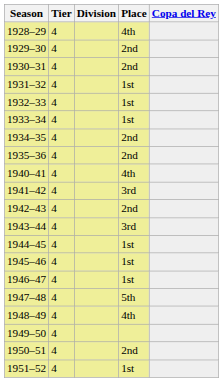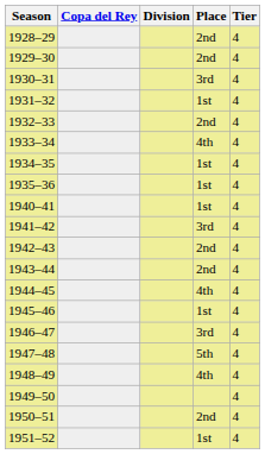 <table class="wikitable">
 <tr style="background:#f0f6fa;">
 <th>Season</th>
-<th>Tier</th>
+<th><a href='#'>Copa del Rey</a></th>
 <th>Division</th>
 <th>Place</th>
-<th><a href='#'>Copa del Rey</a></th>
+<th>Tier</th>
 </tr>
 <tr>
 <td style="background:#EFEF99;">1928–29</td>
+<th style="background:#efefef;"></th>
+<td style="background:#EFEF99;"></td>
+<td style="background:#EFEF99;">2nd</td>
 <td style="background:#EFEF99;">4</td>
-<td style="background:#EFEF99;"></td>
-<td style="background:#EFEF99;">4th</td>
-<th style="background:#efefef;"></th>
 </tr>
 <tr>
 <td style="background:#EFEF99;">1929–30</td>
-<td style="background:#EFEF99;">4</td>
+<th style="background:#efefef;"></th>
 <td style="background:#EFEF99;"></td>
 <td style="background:#EFEF99;">2nd</td>
-<th style="background:#efefef;"></th>
+<td style="background:#EFEF99;">4</td>
 </tr>
 <tr>
 <td style="background:#EFEF99;">1930–31</td>
+<th style="background:#efefef;"></th>
+<td style="background:#EFEF99;"></td>
+<td style="background:#EFEF99;">3rd</td>
 <td style="background:#EFEF99;">4</td>
-<td style="background:#EFEF99;"></td>
-<td style="background:#EFEF99;">2nd</td>
-<th style="background:#efefef;"></th>
 </tr>
 <tr>
 <td style="background:#EFEF99;">1931–32</td>
-<td style="background:#EFEF99;">4</td>
+<th style="background:#efefef;"></th>
 <td style="background:#EFEF99;"></td>
 <td style="background:#EFEF99;">1st</td>
-<th style="background:#efefef;"></th>
+<td style="background:#EFEF99;">4</td>
 </tr>
 <tr>
 <td style="background:#EFEF99;">1932–33</td>
+<th style="background:#efefef;"></th>
+<td style="background:#EFEF99;"></td>
+<td style="background:#EFEF99;">2nd</td>
 <td style="background:#EFEF99;">4</td>
-<td style="background:#EFEF99;"></td>
-<td style="background:#EFEF99;">1st</td>
-<th style="background:#efefef;"></th>
 </tr>
 <tr>
 <td style="background:#EFEF99;">1933–34</td>
+<th style="background:#efefef;"></th>
+<td style="background:#EFEF99;"></td>
+<td style="background:#EFEF99;">4th</td>
 <td style="background:#EFEF99;">4</td>
-<td style="background:#EFEF99;"></td>
-<td style="background:#EFEF99;">1st</td>
-<th style="background:#efefef;"></th>
 </tr>
 <tr>
 <td style="background:#EFEF99;">1934–35</td>
+<th style="background:#efefef;"></th>
+<td style="background:#EFEF99;"></td>
+<td style="background:#EFEF99;">1st</td>
 <td style="background:#EFEF99;">4</td>
-<td style="background:#EFEF99;"></td>
-<td style="background:#EFEF99;">2nd</td>
-<th style="background:#efefef;"></th>
 </tr>
 <tr>
 <td style="background:#EFEF99;">1935–36</td>
+<th style="background:#efefef;"></th>
+<td style="background:#EFEF99;"></td>
+<td style="background:#EFEF99;">1st</td>
 <td style="background:#EFEF99;">4</td>
-<td style="background:#EFEF99;"></td>
-<td style="background:#EFEF99;">2nd</td>
-<th style="background:#efefef;"></th>
 </tr>
 <tr>
 <td style="background:#EFEF99;">1940–41</td>
+<th style="background:#efefef;"></th>
+<td style="background:#EFEF99;"></td>
+<td style="background:#EFEF99;">1st</td>
 <td style="background:#EFEF99;">4</td>
-<td style="background:#EFEF99;"></td>
-<td style="background:#EFEF99;">4th</td>
-<th style="background:#efefef;"></th>
 </tr>
 <tr>
 <td style="background:#EFEF99;">1941–42</td>
-<td style="background:#EFEF99;">4</td>
+<th style="background:#efefef;"></th>
 <td style="background:#EFEF99;"></td>
 <td style="background:#EFEF99;">3rd</td>
-<th style="background:#efefef;"></th>
+<td style="background:#EFEF99;">4</td>
 </tr>
 <tr>
 <td style="background:#EFEF99;">1942–43</td>
-<td style="background:#EFEF99;">4</td>
+<th style="background:#efefef;"></th>
 <td style="background:#EFEF99;"></td>
 <td style="background:#EFEF99;">2nd</td>
-<th style="background:#efefef;"></th>
+<td style="background:#EFEF99;">4</td>
 </tr>
 <tr>
 <td style="background:#EFEF99;">1943–44</td>
+<th style="background:#efefef;"></th>
+<td style="background:#EFEF99;"></td>
+<td style="background:#EFEF99;">2nd</td>
 <td style="background:#EFEF99;">4</td>
-<td style="background:#EFEF99;"></td>
-<td style="background:#EFEF99;">3rd</td>
-<th style="background:#efefef;"></th>
 </tr>
 <tr>
 <td style="background:#EFEF99;">1944–45</td>
+<th style="background:#efefef;"></th>
+<td style="background:#EFEF99;"></td>
+<td style="background:#EFEF99;">4th</td>
 <td style="background:#EFEF99;">4</td>
-<td style="background:#EFEF99;"></td>
-<td style="background:#EFEF99;">1st</td>
-<th style="background:#efefef;"></th>
 </tr>
 <tr>
 <td style="background:#EFEF99;">1945–46</td>
-<td style="background:#EFEF99;">4</td>
+<th style="background:#efefef;"></th>
 <td style="background:#EFEF99;"></td>
 <td style="background:#EFEF99;">1st</td>
-<th style="background:#efefef;"></th>
+<td style="background:#EFEF99;">4</td>
 </tr>
 <tr>
 <td style="background:#EFEF99;">1946–47</td>
+<th style="background:#efefef;"></th>
+<td style="background:#EFEF99;"></td>
+<td style="background:#EFEF99;">3rd</td>
 <td style="background:#EFEF99;">4</td>
-<td style="background:#EFEF99;"></td>
-<td style="background:#EFEF99;">1st</td>
-<th style="background:#efefef;"></th>
 </tr>
 <tr>
 <td style="background:#EFEF99;">1947–48</td>
-<td style="background:#EFEF99;">4</td>
+<th style="background:#efefef;"></th>
 <td style="background:#EFEF99;"></td>
 <td style="background:#EFEF99;">5th</td>
-<th style="background:#efefef;"></th>
+<td style="background:#EFEF99;">4</td>
 </tr>
 <tr>
 <td style="background:#EFEF99;">1948–49</td>
-<td style="background:#EFEF99;">4</td>
+<th style="background:#efefef;"></th>
 <td style="background:#EFEF99;"></td>
 <td style="background:#EFEF99;">4th</td>
-<th style="background:#efefef;"></th>
+<td style="background:#EFEF99;">4</td>
 </tr>
 <tr>
 <td style="background:#EFEF99;">1949–50</td>
-<td style="background:#EFEF99;">4</td>
+<th style="background:#efefef;"></th>
 <td style="background:#EFEF99;"></td>
 <td style="background:#EFEF99;"></td>
-<th style="background:#efefef;"></th>
+<td style="background:#EFEF99;">4</td>
 </tr>
 <tr>
 <td style="background:#EFEF99;">1950–51</td>
-<td style="background:#EFEF99;">4</td>
+<th style="background:#efefef;"></th>
 <td style="background:#EFEF99;"></td>
 <td style="background:#EFEF99;">2nd</td>
-<th style="background:#efefef;"></th>
+<td style="background:#EFEF99;">4</td>
 </tr>
 <tr>
 <td style="background:#EFEF99;">1951–52</td>
-<td style="background:#EFEF99;">4</td>
+<th style="background:#efefef;"></th>
 <td style="background:#EFEF99;"></td>
 <td style="background:#EFEF99;">1st</td>
-<th style="background:#efefef;"></th>
+<td style="background:#EFEF99;">4</td>
 </tr>
 </table>
